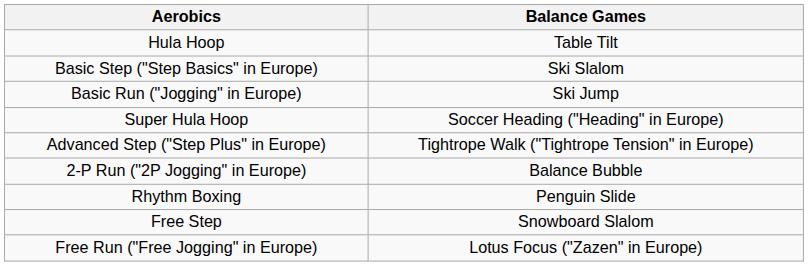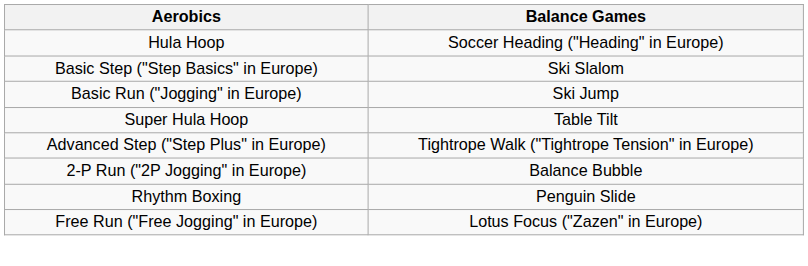 <table class="wikitable" style="width:50%;">
 <tr>
 <th><strong>Aerobics</strong></th>
 <th><strong>Balance Games</strong></th>
 </tr>
 <tr style="text-align:center;">
 <td>Hula Hoop</td>
-<td>Table Tilt</td>
+<td>Soccer Heading ("Heading" in Europe)</td>
 </tr>
 <tr style="text-align:center;">
 <td>Basic Step ("Step Basics" in Europe)</td>
 <td>Ski Slalom</td>
 </tr>
 <tr style="text-align:center;">
 <td>Basic Run ("Jogging" in Europe)</td>
 <td>Ski Jump</td>
 </tr>
 <tr style="text-align:center;">
 <td>Super Hula Hoop</td>
-<td>Soccer Heading ("Heading" in Europe)</td>
+<td>Table Tilt</td>
 </tr>
 <tr style="text-align:center;">
 <td>Advanced Step ("Step Plus" in Europe)</td>
 <td>Tightrope Walk ("Tightrope Tension" in Europe)</td>
 </tr>
 <tr style="text-align:center;">
 <td>2-P Run ("2P Jogging" in Europe)</td>
 <td>Balance Bubble</td>
 </tr>
 <tr style="text-align:center;">
 <td>Rhythm Boxing</td>
 <td>Penguin Slide</td>
 </tr>
 <tr style="text-align:center;">
-<td>Free Step</td>
-<td>Snowboard Slalom</td>
-</tr>
-<tr style="text-align:center;">
 <td>Free Run ("Free Jogging" in Europe)</td>
 <td>Lotus Focus ("Zazen" in Europe)</td>
 </tr>
 </table>
